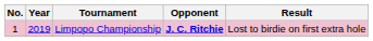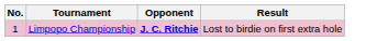 <table class="wikitable" style="font-size:95%;">
 <tr>
 <th>No.</th>
-<th>Year</th>
 <th>Tournament</th>
 <th>Opponent</th>
 <th>Result</th>
 </tr>
 <tr style="background:#F2C1D1;">
 <td align=center>1</td>
-<td><a href='#'>2019</a></td>
 <td><a href='#'>Limpopo Championship</a></td>
 <td><strong> <a href='#'>J. C. Ritchie</a></strong></td>
 <td>Lost to birdie on first extra hole</td>
 </tr>
 </table>
